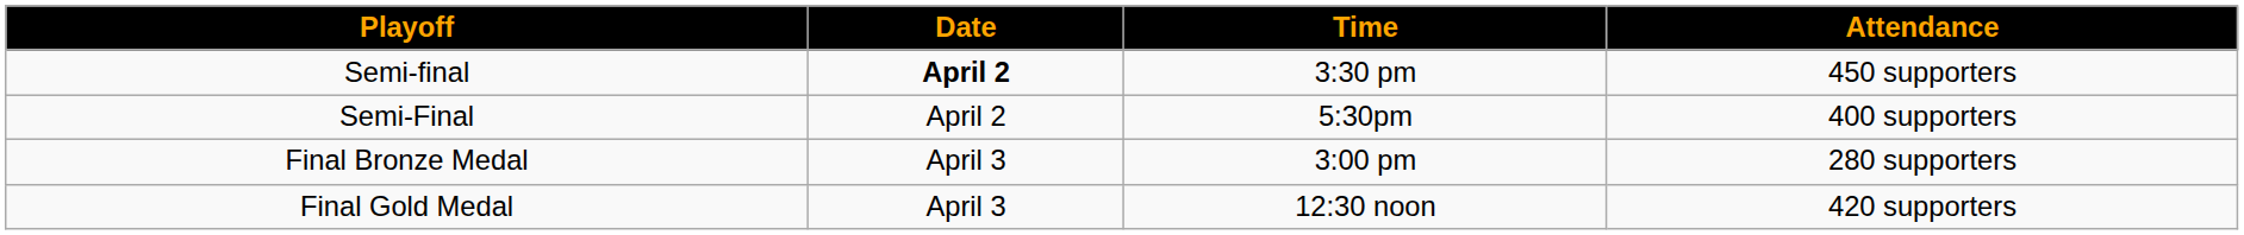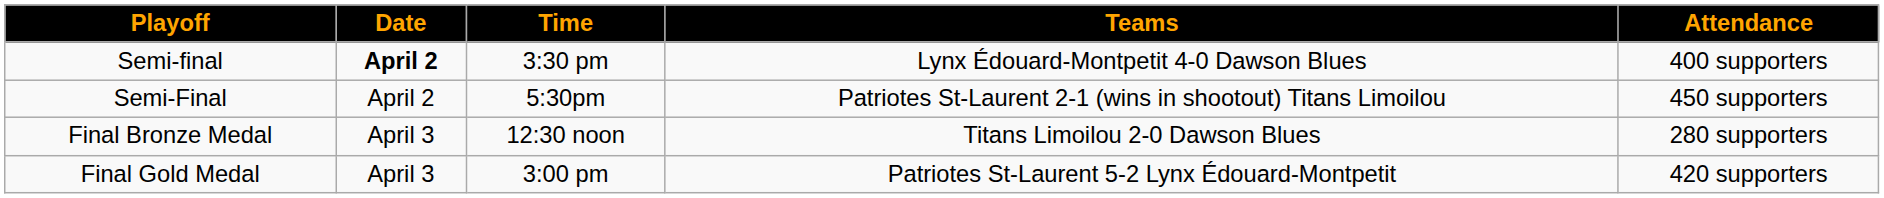 <table class="wikitable" width="80%">
 <tr align="center"  style="background:black;color:orange;">
 <td><strong>Playoff</strong></td>
 <td><strong>Date</strong></td>
 <td><strong>Time</strong></td>
+<td><strong>Teams</strong></td>
 <td><strong>Attendance</strong></td>
 </tr>
 <tr align="center" bgcolor="">
 <td>Semi-final</td>
 <td><strong>April 2</strong></td>
 <td>3:30 pm</td>
-<td>450 supporters</td>
+<td>Lynx Édouard-Montpetit 4-0 Dawson Blues</td>
+<td>400 supporters</td>
 </tr>
 <tr align="center" bgcolor="">
 <td>Semi-Final</td>
 <td>April 2</td>
 <td>5:30pm</td>
-<td>400 supporters</td>
+<td>Patriotes St-Laurent 2-1 (wins in shootout) Titans Limoilou</td>
+<td>450 supporters</td>
 </tr>
 <tr align="center" bgcolor="">
 <td>Final Bronze Medal </td>
 <td>April 3</td>
-<td>3:00 pm</td>
+<td>12:30 noon</td>
+<td>Titans Limoilou 2-0 Dawson Blues</td>
 <td>280 supporters</td>
 </tr>
 <tr align="center" bgcolor="">
 <td>Final Gold Medal </td>
 <td>April 3</td>
-<td>12:30 noon</td>
+<td>3:00 pm</td>
+<td>Patriotes St-Laurent 5-2 Lynx Édouard-Montpetit </td>
 <td>420 supporters</td>
 </tr>
 </table>
